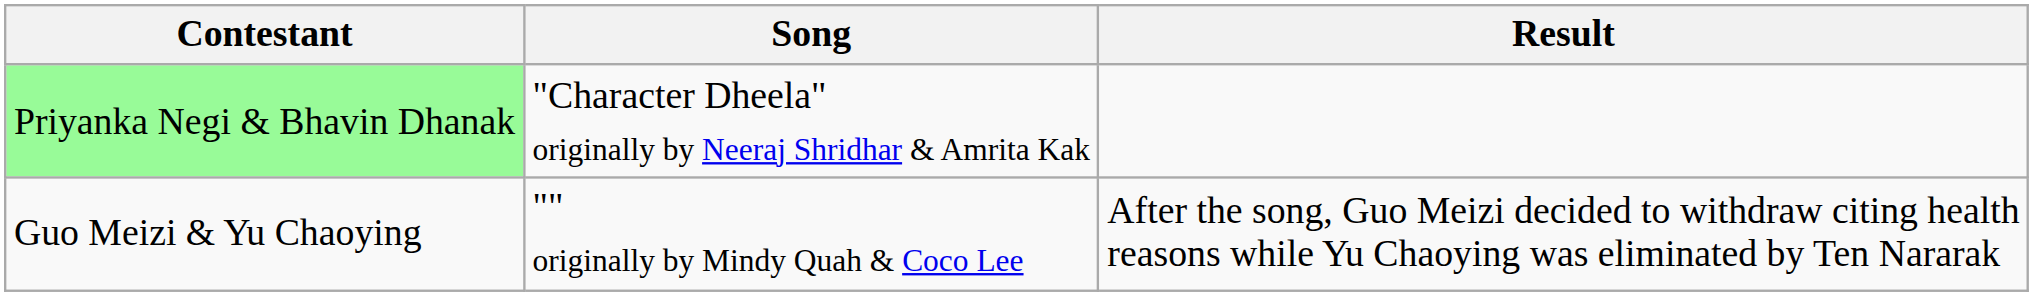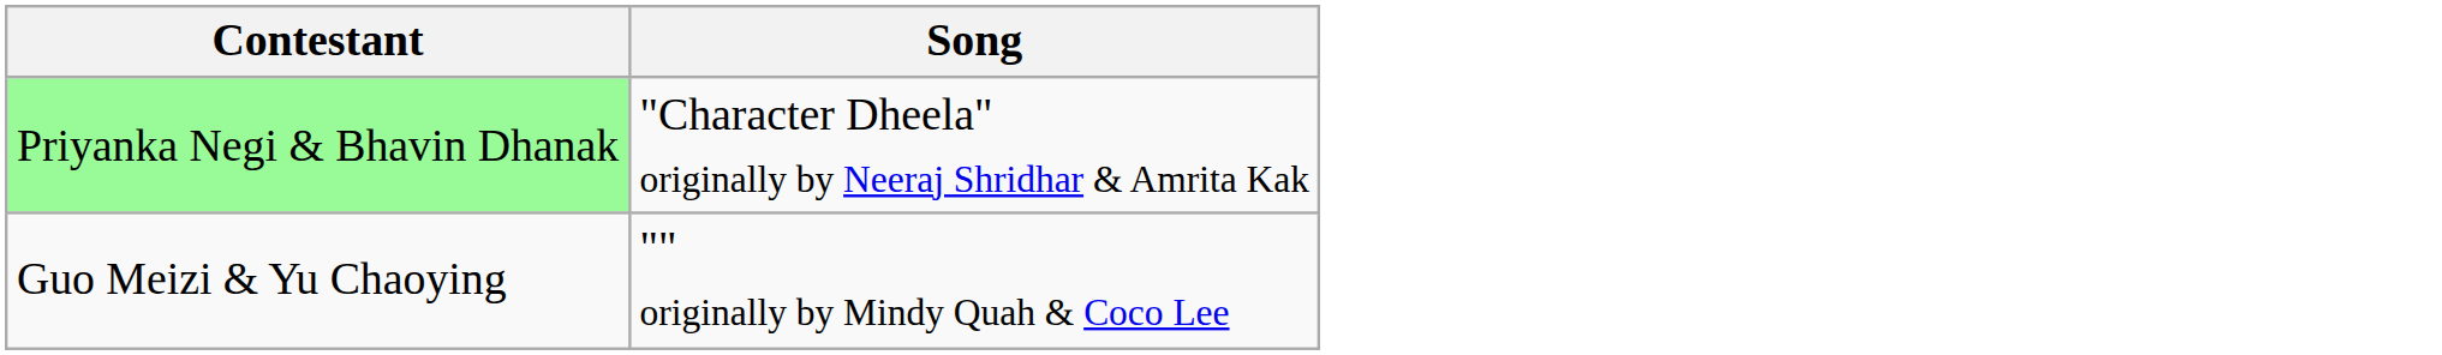 <table class="wikitable">
 <tr>
 <th>Contestant</th>
 <th>Song</th>
-<th>Result</th>
 </tr>
 <tr>
 <td style="background:palegreen"> Priyanka Negi & Bhavin Dhanak</td>
 <td>"Character Dheela"<br><sub>originally by <a href='#'>Neeraj Shridhar</a> & Amrita Kak</sub></td>
-<td></td>
 </tr>
 <tr>
 <td> Guo Meizi & Yu Chaoying</td>
 <td>""<br><sub>originally by Mindy Quah & <a href='#'>Coco Lee</a></sub></td>
-<td>After the song, Guo Meizi decided to withdraw citing health<br>reasons while Yu Chaoying was eliminated by Ten Nararak</td>
 </tr>
 </table>
